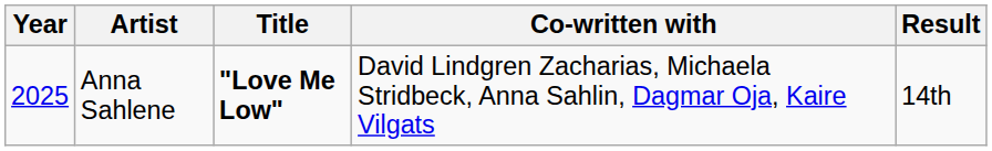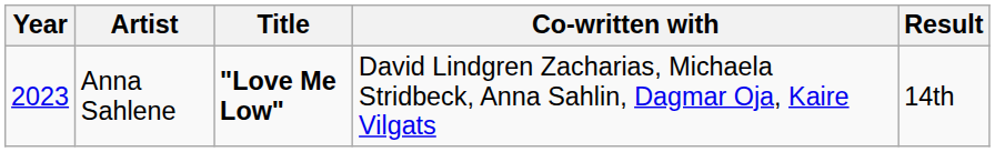 <table class="wikitable plainrowheaders">
 <tr>
 <th scope="col">Year</th>
 <th scope="col">Artist</th>
 <th scope="col">Title</th>
 <th scope="col">Co-written with</th>
 <th scope="col">Result</th>
 </tr>
 <tr>
-<td><a href='#'>2025</a></td>
+<td><a href='#'>2023</a></td>
 <td>Anna Sahlene</td>
 <td><strong>"Love Me Low"</strong></td>
 <td>David Lindgren Zacharias, Michaela Stridbeck, Anna Sahlin, <a href='#'>Dagmar Oja</a>, <a href='#'>Kaire Vilgats</a></td>
 <td>14th</td>
 </tr>
 </table>
